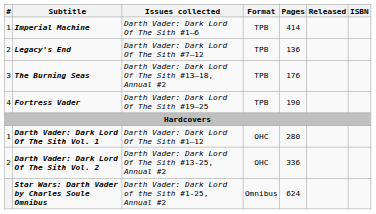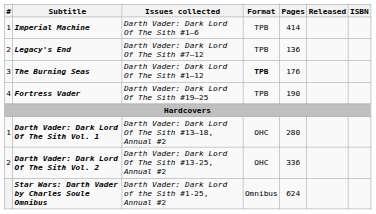 <table class="wikitable sortable" width=98%>
 <tr>
 <th class="unsortable">#</th>
 <th class="unsortable">Subtitle</th>
 <th class="unsortable">Issues collected</th>
 <th>Format</th>
 <th class="unsortable">Pages</th>
 <th>Released</th>
 <th class="unsortable">ISBN</th>
 </tr>
 <tr>
 <td>1</td>
 <td><strong><em>Imperial Machine</em></strong></td>
 <td><em>Darth Vader: Dark Lord Of The Sith</em> #1–6</td>
 <td style="text-align: center;">TPB</td>
 <td style="text-align: center;">414</td>
 <td></td>
 <td></td>
 </tr>
 <tr>
 <td>2</td>
 <td><strong><em>Legacy's End</em></strong></td>
 <td><em>Darth Vader: Dark Lord Of The Sith</em> #7–12</td>
 <td style="text-align: center;">TPB</td>
 <td style="text-align: center;">136</td>
 <td></td>
 <td></td>
 </tr>
 <tr>
 <td>3</td>
 <td><strong><em>The Burning Seas</em></strong></td>
-<td><em>Darth Vader: Dark Lord Of The Sith</em> #13–18, <em>Annual</em> #2</td>
-<td style="text-align: center;">TPB</td>
+<td><em>Darth Vader: Dark Lord Of The Sith</em> #1–12</td>
+<td style="text-align: center;"><strong>TPB</strong></td>
 <td style="text-align: center;">176</td>
 <td></td>
 <td></td>
 </tr>
 <tr>
 <td>4</td>
 <td><strong><em>Fortress Vader</em></strong></td>
 <td><em>Darth Vader: Dark Lord Of The Sith</em> #19–25</td>
 <td style="text-align: center;">TPB</td>
 <td style="text-align: center;">190</td>
 <td></td>
 <td></td>
 </tr>
 <tr>
 <th colspan=7 style="background-color: silver;">Hardcovers</th>
 </tr>
 <tr>
 <td>1</td>
 <td><strong><em>Darth Vader: Dark Lord Of The Sith Vol. 1</em></strong></td>
-<td><em>Darth Vader: Dark Lord Of The Sith</em> #1–12</td>
+<td><em>Darth Vader: Dark Lord Of The Sith</em> #13–18, <em>Annual</em> #2</td>
 <td style="text-align: center;">OHC</td>
 <td style="text-align: center;">280</td>
 <td></td>
 <td></td>
 </tr>
 <tr>
 <td>2</td>
 <td><strong><em>Darth Vader: Dark Lord Of The Sith Vol. 2</em></strong></td>
 <td><em>Darth Vader: Dark Lord Of The Sith</em> #13-25, <em>Annual</em> #2</td>
 <td style="text-align: center;">OHC</td>
 <td style="text-align: center;">336</td>
 <td></td>
 <td></td>
 </tr>
 <tr>
 <th style="background-color: light grey;"></th>
 <td><strong><em>Star Wars: Darth Vader by Charles Soule Omnibus</em></strong></td>
 <td><em>Darth Vader: Dark Lord of the Sith</em> #1-25, <em>Annual</em> #2</td>
 <td style="text-align: center;">Omnibus</td>
 <td style="text-align: center;">624</td>
 <td></td>
 <td></td>
 </tr>
 </table>
